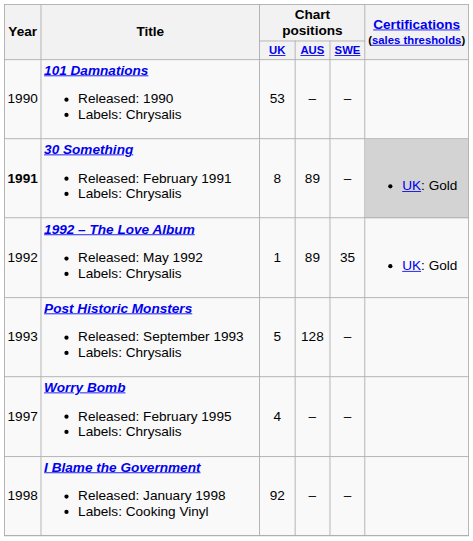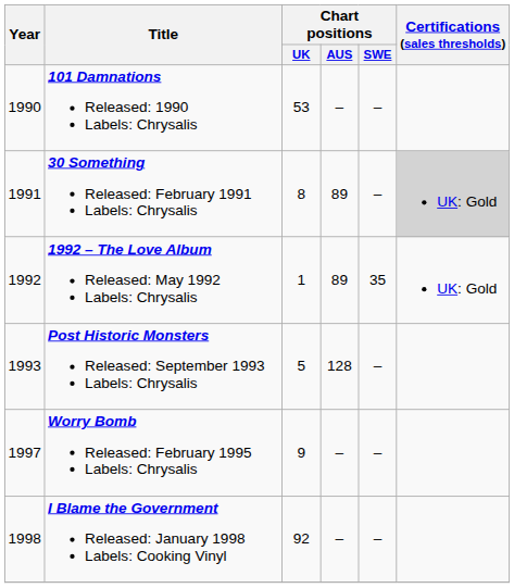 <table class="wikitable">
 <tr>
 <th rowspan="2">Year</th>
 <th rowspan="2" width="250">Title</th>
 <th colspan="3">Chart positions</th>
 <th rowspan="2"><a href='#'>Certifications</a><br><small>(<a href='#'>sales thresholds</a>)</small></th>
 </tr>
 <tr style="font-size:smaller;">
 <th width="35"><a href='#'>UK</a> <br></th>
 <th width="35"><a href='#'>AUS</a> <br></th>
 <th width="35"><a href='#'>SWE</a> <br></th>
 </tr>
 <tr>
 <td>1990</td>
 <td><strong><em><a href='#'>101 Damnations</a></em></strong><br><ul><li>Released: 1990</li><li>Labels: Chrysalis</li></ul></td>
 <td align="center">53</td>
 <td align="center">–</td>
 <td align="center">–</td>
 <td></td>
 </tr>
 <tr>
-<td><strong>1991</strong></td>
+<td>1991</td>
 <td><strong><em><a href='#'>30 Something</a></em></strong><br><ul><li>Released: February 1991</li><li>Labels: Chrysalis</li></ul></td>
 <td align="center">8</td>
 <td align="center">89</td>
 <td align="center">–</td>
 <td style="background: lightgrey;"><br><ul><li><a href='#'>UK</a>: Gold</li></ul></td>
 </tr>
 <tr>
 <td>1992</td>
 <td><strong><em><a href='#'>1992 – The Love Album</a></em></strong><br><ul><li>Released: May 1992</li><li>Labels: Chrysalis</li></ul></td>
 <td align="center">1</td>
 <td align="center">89</td>
 <td align="center">35</td>
 <td><br><ul><li><a href='#'>UK</a>: Gold</li></ul></td>
 </tr>
 <tr>
 <td>1993</td>
 <td><strong><em><a href='#'>Post Historic Monsters</a></em></strong><br><ul><li>Released: September 1993</li><li>Labels: Chrysalis</li></ul></td>
 <td align="center">5</td>
 <td align="center">128</td>
 <td align="center">–</td>
 <td></td>
 </tr>
 <tr>
 <td>1997</td>
 <td><strong><em><a href='#'>Worry Bomb</a></em></strong><br><ul><li>Released: February 1995</li><li>Labels: Chrysalis</li></ul></td>
-<td align="center">4</td>
+<td align="center">9</td>
 <td align="center">–</td>
 <td align="center">–</td>
 <td></td>
 </tr>
 <tr>
 <td>1998</td>
 <td><strong><em><a href='#'>I Blame the Government</a></em></strong><br><ul><li>Released: January 1998</li><li>Labels: Cooking Vinyl</li></ul></td>
 <td align="center">92<br></td>
 <td align="center">–</td>
 <td align="center">–</td>
 <td></td>
 </tr>
 <tr>
 </tr>
 </table>
